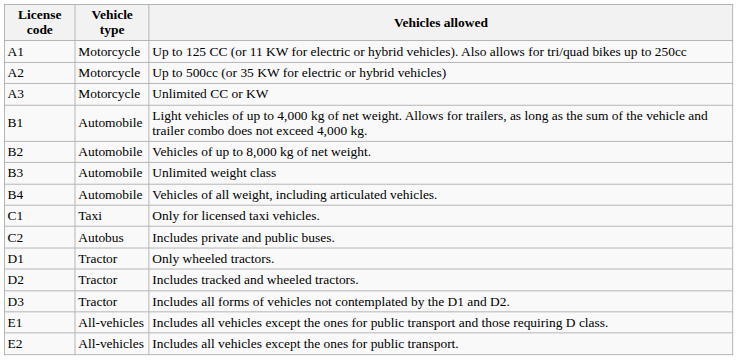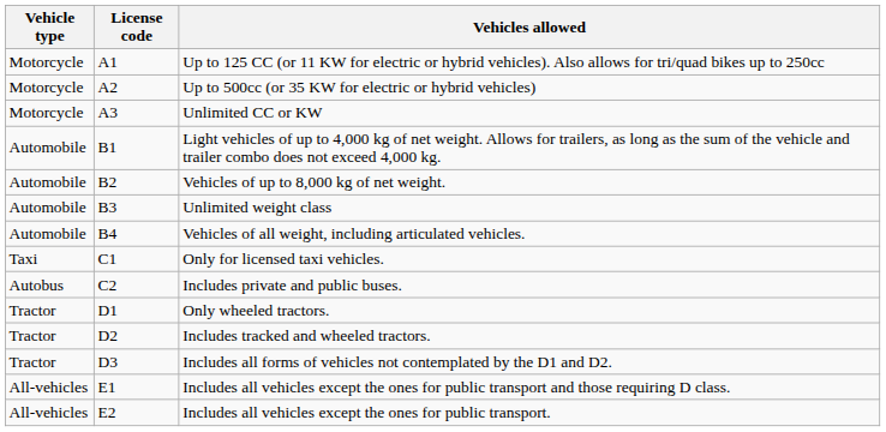 <table class="wikitable">
 <tr>
+<th>Vehicle type</th>
 <th>License code</th>
-<th>Vehicle type</th>
 <th>Vehicles allowed</th>
 </tr>
 <tr>
+<td>Motorcycle</td>
 <td>A1</td>
-<td>Motorcycle</td>
 <td>Up to 125 CC (or 11 KW for electric or hybrid vehicles). Also allows for tri/quad bikes up to 250cc</td>
 </tr>
 <tr>
+<td>Motorcycle</td>
 <td>A2</td>
-<td>Motorcycle</td>
 <td>Up to 500cc (or 35 KW for electric or hybrid vehicles)</td>
 </tr>
 <tr>
+<td>Motorcycle</td>
 <td>A3</td>
-<td>Motorcycle</td>
 <td>Unlimited CC or KW</td>
 </tr>
 <tr>
+<td>Automobile</td>
 <td>B1</td>
-<td>Automobile</td>
 <td>Light vehicles of up to 4,000 kg of net weight. Allows for trailers, as long as the sum of the vehicle and trailer combo does not exceed 4,000 kg.</td>
 </tr>
 <tr>
+<td>Automobile</td>
 <td>B2</td>
-<td>Automobile</td>
 <td>Vehicles of up to 8,000 kg of net weight.</td>
 </tr>
 <tr>
+<td>Automobile</td>
 <td>B3</td>
-<td>Automobile</td>
 <td>Unlimited weight class</td>
 </tr>
 <tr>
+<td>Automobile</td>
 <td>B4</td>
-<td>Automobile</td>
 <td>Vehicles of all weight, including articulated vehicles.</td>
 </tr>
 <tr>
+<td>Taxi</td>
 <td>C1</td>
-<td>Taxi</td>
 <td>Only for licensed taxi vehicles.</td>
 </tr>
 <tr>
+<td>Autobus</td>
 <td>C2</td>
-<td>Autobus</td>
 <td>Includes private and public buses.</td>
 </tr>
 <tr>
+<td>Tractor</td>
 <td>D1</td>
-<td>Tractor</td>
 <td>Only wheeled tractors.</td>
 </tr>
 <tr>
+<td>Tractor</td>
 <td>D2</td>
-<td>Tractor</td>
 <td>Includes tracked and wheeled tractors.</td>
 </tr>
 <tr>
+<td>Tractor</td>
 <td>D3</td>
-<td>Tractor</td>
 <td>Includes all forms of vehicles not contemplated by the D1 and D2.</td>
 </tr>
 <tr>
+<td>All-vehicles</td>
 <td>E1</td>
-<td>All-vehicles</td>
 <td>Includes all vehicles except the ones for public transport and those requiring D class.</td>
 </tr>
 <tr>
+<td>All-vehicles</td>
 <td>E2</td>
-<td>All-vehicles</td>
 <td>Includes all vehicles except the ones for public transport.</td>
 </tr>
 </table>
